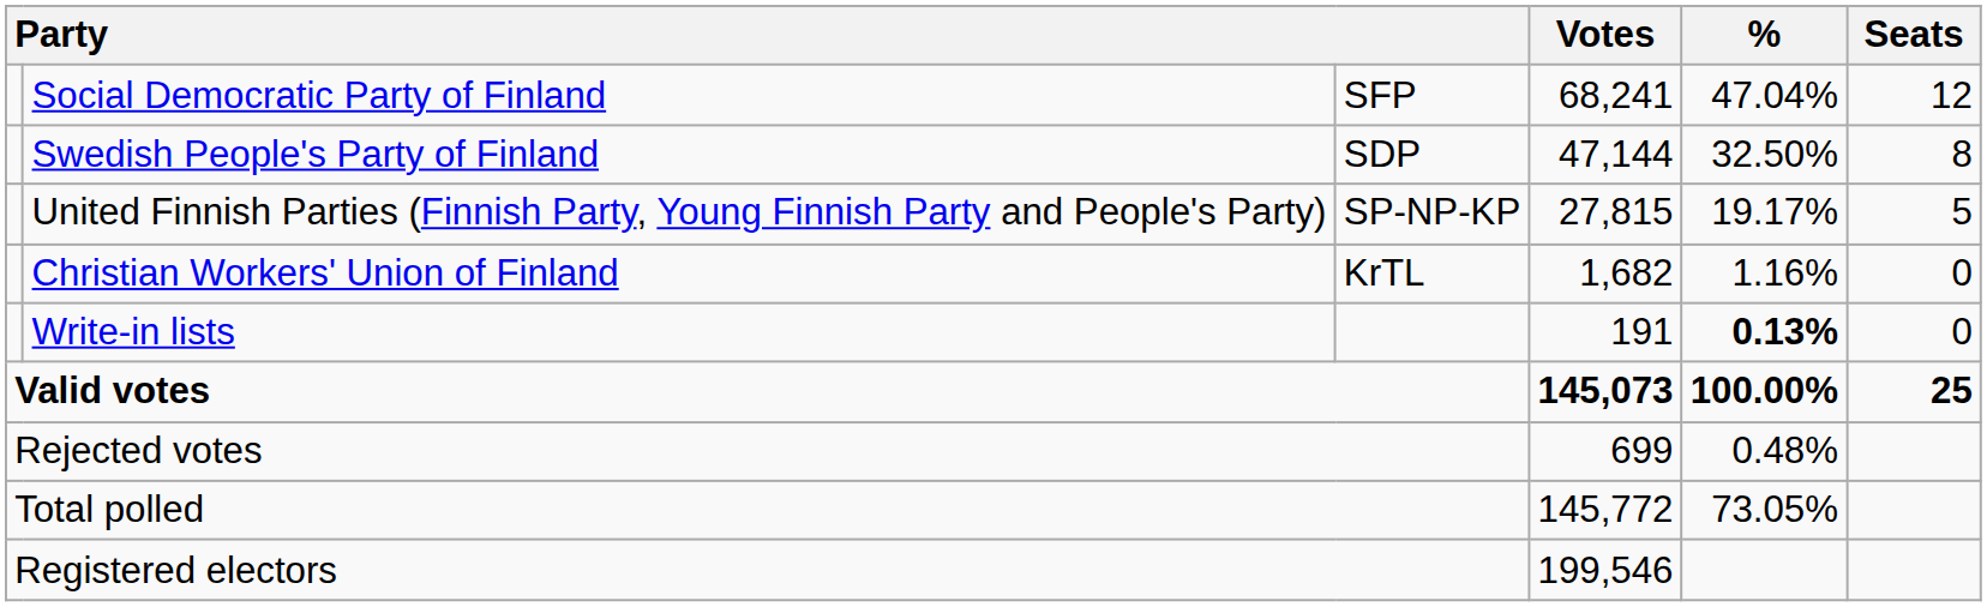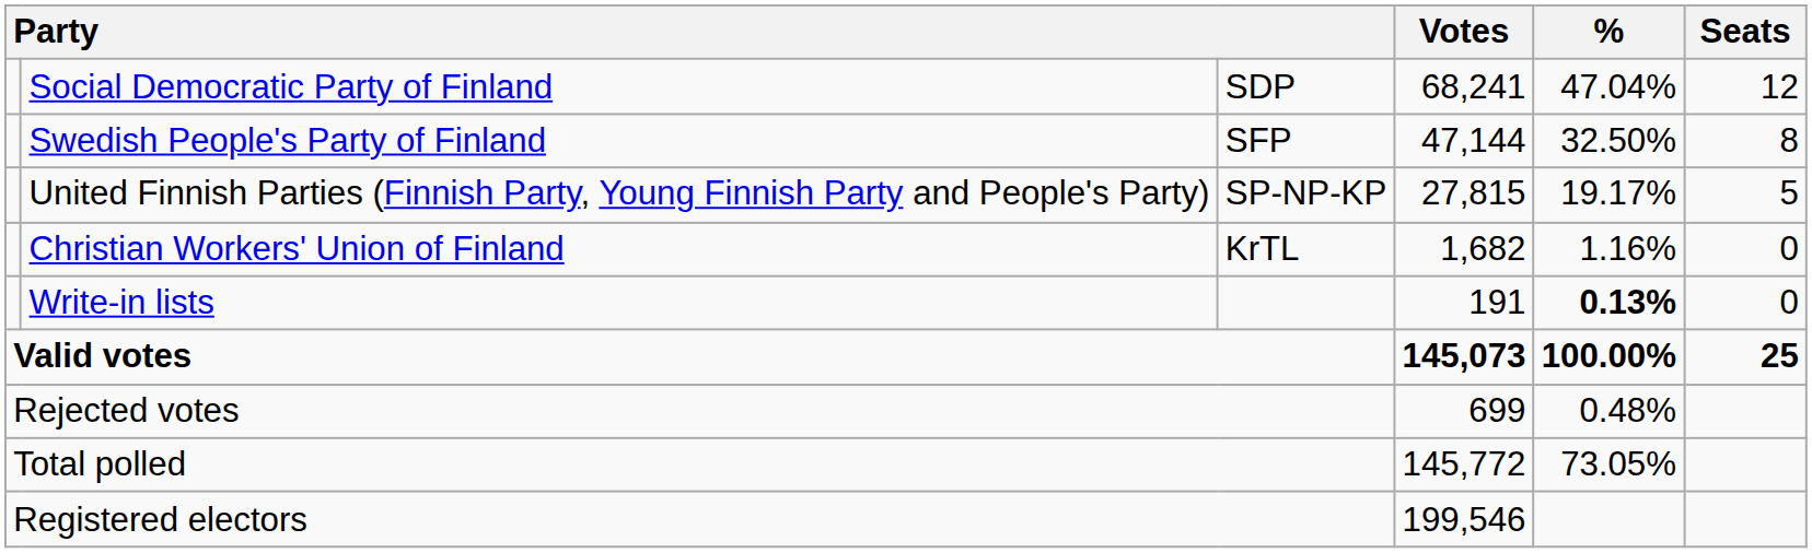 <table class="wikitable" border="1" style="text-align:right;">
 <tr>
 <th style="text-align:left;" colspan=3>Party</th>
 <th align=center width="50">Votes</th>
 <th align=center width="50">%</th>
 <th align=center width="50">Seats</th>
 </tr>
 <tr>
 <td></td>
 <td align=left style="white-space: nowrap;"><a href='#'>Social Democratic Party of Finland</a></td>
-<td align=left>SFP</td>
+<td align=left>SDP</td>
 <td>68,241</td>
 <td>47.04%</td>
 <td>12</td>
 </tr>
 <tr>
 <td></td>
 <td align=left><a href='#'>Swedish People's Party of Finland</a></td>
-<td align=left>SDP</td>
+<td align=left>SFP</td>
 <td>47,144</td>
 <td>32.50%</td>
 <td>8</td>
 </tr>
 <tr>
 <td></td>
 <td align=left>United Finnish Parties (<a href='#'>Finnish Party</a>, <a href='#'>Young Finnish Party</a> and People's Party)</td>
 <td align=left>SP-NP-KP</td>
 <td>27,815</td>
 <td>19.17%</td>
 <td>5</td>
 </tr>
 <tr>
 <td></td>
 <td align=left><a href='#'>Christian Workers' Union of Finland</a></td>
 <td align=left>KrTL</td>
 <td>1,682</td>
 <td>1.16%</td>
 <td>0</td>
 </tr>
 <tr>
 <td></td>
 <td align=left><a href='#'>Write-in lists</a></td>
 <td align=left></td>
 <td>191</td>
 <td><strong>0.13%</strong></td>
 <td>0</td>
 </tr>
 <tr style="font-weight:bold">
 <td align=left colspan=3>Valid votes</td>
 <td>145,073</td>
 <td>100.00%</td>
 <td>25</td>
 </tr>
 <tr>
 <td align=left colspan=3>Rejected votes</td>
 <td>699</td>
 <td>0.48%</td>
 <td></td>
 </tr>
 <tr>
 <td align=left colspan=3>Total polled</td>
 <td>145,772</td>
 <td>73.05%</td>
 <td></td>
 </tr>
 <tr>
 <td align=left colspan=3>Registered electors</td>
 <td>199,546</td>
 <td></td>
 <td></td>
 </tr>
 </table>
